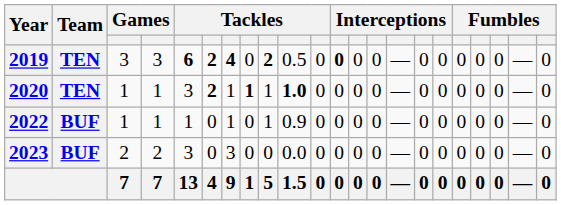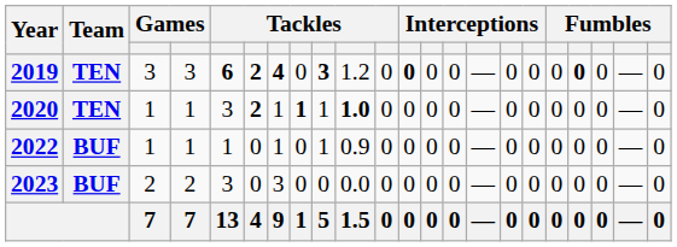 <table class="wikitable" style="text-align: center;">
 <tr>
 <th rowspan="2">Year</th>
 <th rowspan="2">Team</th>
 <th colspan="2">Games</th>
 <th colspan="7">Tackles</th>
 <th colspan="6">Interceptions</th>
 <th colspan="5">Fumbles</th>
 </tr>
 <tr>
 <th></th>
 <th></th>
 <th></th>
 <th></th>
 <th></th>
 <th></th>
 <th></th>
 <th></th>
 <th></th>
 <th></th>
 <th></th>
 <th></th>
 <th></th>
 <th></th>
 <th></th>
 <th></th>
 <th></th>
 <th></th>
 <th></th>
 <th></th>
 </tr>
 <tr>
 <th><a href='#'>2019</a></th>
 <th><a href='#'>TEN</a></th>
 <td>3</td>
 <td>3</td>
 <td><strong>6</strong></td>
 <td><strong>2</strong></td>
 <td><strong>4</strong></td>
 <td>0</td>
-<td><strong>2</strong></td>
-<td>0.5</td>
+<td><strong>3</strong></td>
+<td>1.2</td>
 <td>0</td>
 <td><strong>0</strong></td>
 <td>0</td>
 <td>0</td>
 <td>—</td>
 <td>0</td>
 <td>0</td>
 <td>0</td>
-<td>0</td>
+<td><strong>0</strong></td>
 <td>0</td>
 <td>—</td>
 <td>0</td>
 </tr>
 <tr>
 <th><a href='#'>2020</a></th>
 <th><a href='#'>TEN</a></th>
 <td>1</td>
 <td>1</td>
 <td>3</td>
 <td><strong>2</strong></td>
 <td>1</td>
 <td><strong>1</strong></td>
 <td>1</td>
 <td><strong>1.0</strong></td>
 <td>0</td>
 <td>0</td>
 <td>0</td>
 <td>0</td>
 <td>—</td>
 <td>0</td>
 <td>0</td>
 <td>0</td>
 <td>0</td>
 <td>0</td>
 <td>—</td>
 <td>0</td>
 </tr>
 <tr>
 <th><a href='#'>2022</a></th>
 <th><a href='#'>BUF</a></th>
 <td>1</td>
 <td>1</td>
 <td>1</td>
 <td>0</td>
 <td>1</td>
 <td>0</td>
 <td>1</td>
 <td>0.9</td>
 <td>0</td>
 <td>0</td>
 <td>0</td>
 <td>0</td>
 <td>—</td>
 <td>0</td>
 <td>0</td>
 <td>0</td>
 <td>0</td>
 <td>0</td>
 <td>—</td>
 <td>0</td>
 </tr>
 <tr>
 <th><a href='#'>2023</a></th>
 <th><a href='#'>BUF</a></th>
 <td>2</td>
 <td>2</td>
 <td>3</td>
 <td>0</td>
 <td>3</td>
 <td>0</td>
 <td>0</td>
 <td>0.0</td>
 <td>0</td>
 <td>0</td>
 <td>0</td>
 <td>0</td>
 <td>—</td>
 <td>0</td>
 <td>0</td>
 <td>0</td>
 <td>0</td>
 <td>0</td>
 <td>—</td>
 <td>0</td>
 </tr>
 <tr>
 <th colspan="2"></th>
 <th>7</th>
 <th>7</th>
 <th>13</th>
 <th>4</th>
 <th>9</th>
 <th>1</th>
 <th>5</th>
 <th>1.5</th>
 <th>0</th>
 <th>0</th>
 <th>0</th>
 <th>0</th>
 <th>—</th>
 <th>0</th>
 <th>0</th>
 <th>0</th>
 <th>0</th>
 <th>0</th>
 <th>—</th>
 <th>0</th>
 </tr>
 </table>
